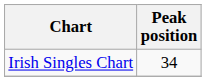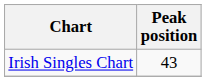 <table class="wikitable sortable">
 <tr>
 <th>Chart</th>
 <th>Peak<br>position</th>
 </tr>
 <tr>
 <td><a href='#'>Irish Singles Chart</a></td>
-<td align="center">34</td>
+<td align="center">43</td>
 </tr>
 <tr>
 </tr>
 </table>
